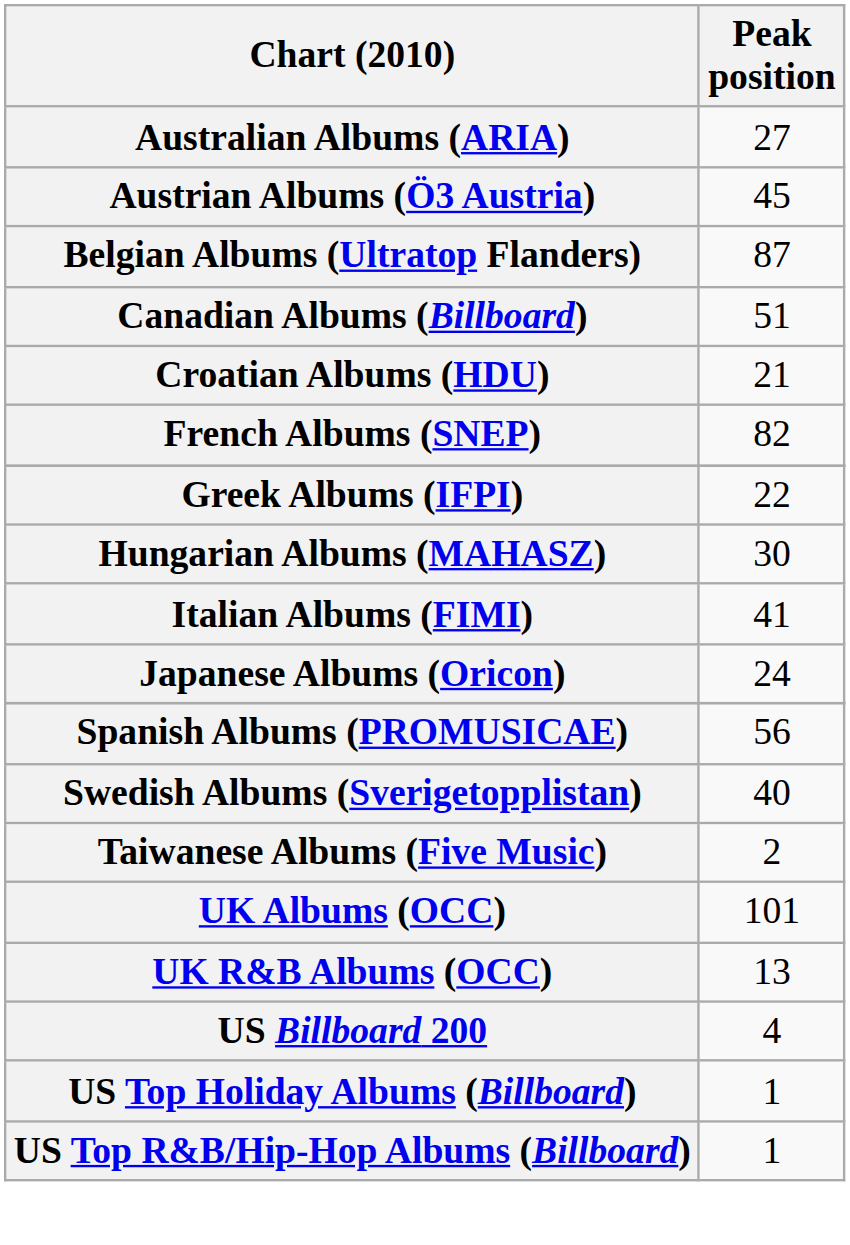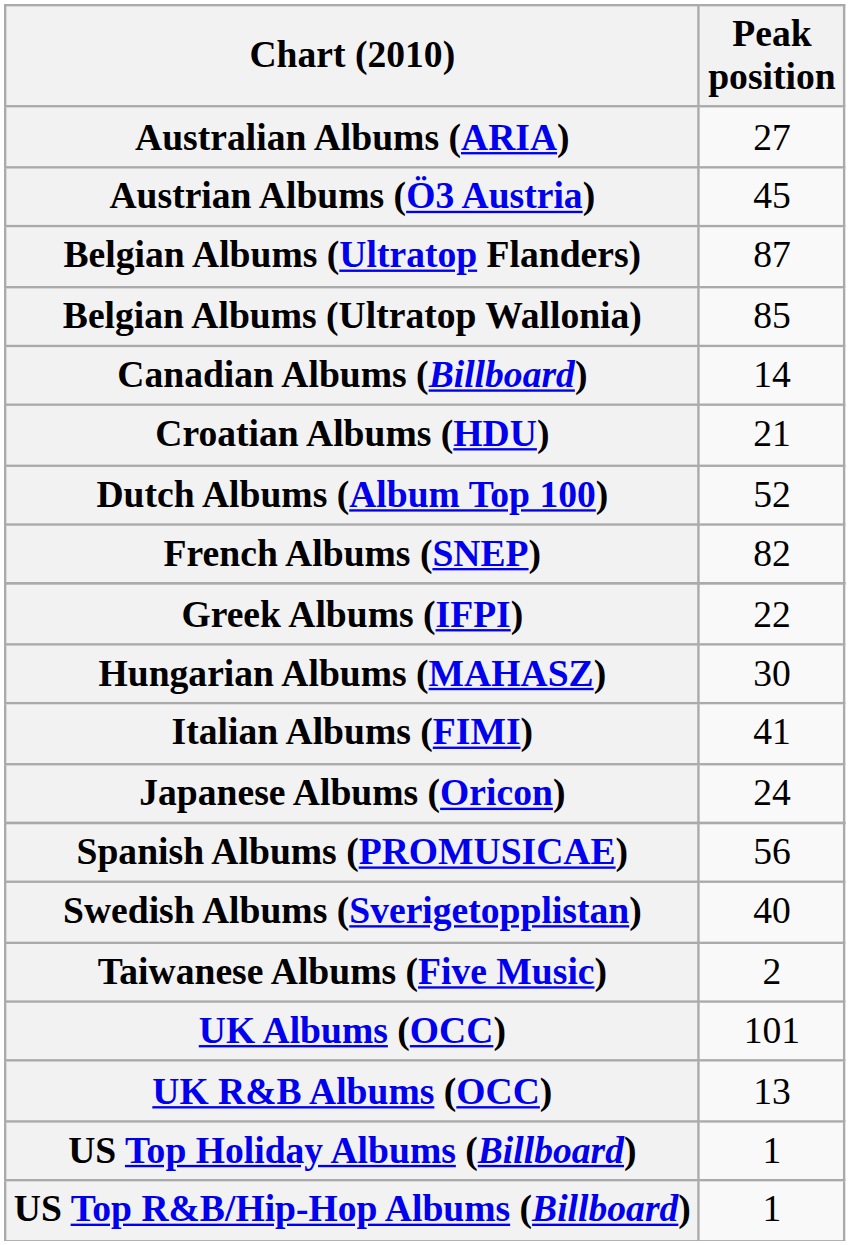 <table class="wikitable sortable plainrowheaders" style="text-align:center;">
 <tr>
 <th scope="col">Chart (2010)</th>
 <th scope="col">Peak<br>position</th>
 </tr>
 <tr>
 <th scope="row">Australian Albums (<a href='#'>ARIA</a>)</th>
 <td>27</td>
 </tr>
 <tr>
 <th scope="row">Austrian Albums (<a href='#'>Ö3 Austria</a>)</th>
 <td>45</td>
 </tr>
 <tr>
 <th scope="row">Belgian Albums (<a href='#'>Ultratop</a> Flanders)</th>
 <td>87</td>
 </tr>
 <tr>
+<th scope="row">Belgian Albums (Ultratop Wallonia)</th>
+<td>85</td>
+</tr>
+<tr>
 <th scope="row">Canadian Albums (<em><a href='#'>Billboard</a></em>)</th>
-<td>51</td>
+<td>14</td>
 </tr>
 <tr>
 <th scope="row">Croatian Albums (<a href='#'>HDU</a>)</th>
 <td>21</td>
+</tr>
+<tr>
+<th scope="row">Dutch Albums (<a href='#'>Album Top 100</a>)</th>
+<td>52</td>
 </tr>
 <tr>
 <th scope="row">French Albums (<a href='#'>SNEP</a>)</th>
 <td>82</td>
 </tr>
 <tr>
 </tr>
 <tr>
 <th scope="row">Greek Albums (<a href='#'>IFPI</a>)</th>
 <td>22</td>
 </tr>
 <tr>
 <th scope="row">Hungarian Albums (<a href='#'>MAHASZ</a>)</th>
 <td>30</td>
 </tr>
 <tr>
 <th scope="row">Italian Albums (<a href='#'>FIMI</a>)</th>
 <td>41</td>
 </tr>
 <tr>
 <th scope="row">Japanese Albums (<a href='#'>Oricon</a>)</th>
 <td>24</td>
 </tr>
 <tr>
 </tr>
 <tr>
 <th scope="row">Spanish Albums (<a href='#'>PROMUSICAE</a>)</th>
 <td>56</td>
 </tr>
 <tr>
 <th scope="row">Swedish Albums (<a href='#'>Sverigetopplistan</a>)</th>
 <td>40</td>
 </tr>
 <tr>
 <th scope="row">Taiwanese Albums (<a href='#'>Five Music</a>)</th>
 <td>2</td>
 </tr>
 <tr>
 <th scope="row"><a href='#'>UK Albums</a> (<a href='#'>OCC</a>)</th>
 <td>101</td>
 </tr>
 <tr>
 <th scope="row"><a href='#'>UK R&B Albums</a> (<a href='#'>OCC</a>)</th>
 <td>13</td>
 </tr>
 <tr>
-<th scope="row">US <a href='#'><em>Billboard</em> 200</a></th>
-<td>4</td>
-</tr>
-<tr>
 <th scope="row">US <a href='#'>Top Holiday Albums</a> (<em><a href='#'>Billboard</a></em>)</th>
 <td>1</td>
 </tr>
 <tr>
 <th scope="row">US <a href='#'>Top R&B/Hip-Hop Albums</a> (<em><a href='#'>Billboard</a></em>)</th>
 <td>1</td>
 </tr>
 </table>
